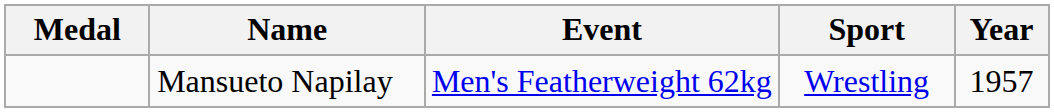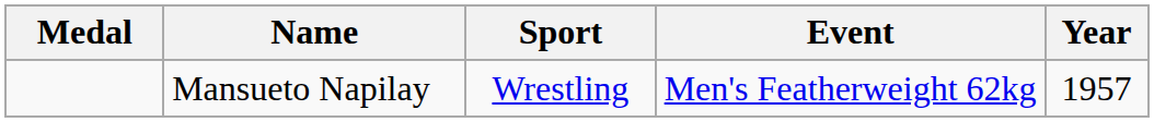 <table class="wikitable"  style="font-size:100%;  text-align:center;">
 <tr>
 <th width="65">Medal</th>
 <th width="130">Name</th>
+<th width="80">Sport</th>
 <th width="170">Event</th>
-<th width="80">Sport</th>
 <th width="40">Year</th>
 </tr>
 <tr>
 <td></td>
 <td align=left>Mansueto Napilay</td>
+<td><a href='#'>Wrestling</a></td>
 <td><a href='#'>Men's Featherweight 62kg</a></td>
-<td><a href='#'>Wrestling</a></td>
 <td>1957</td>
 </tr>
 </table>
